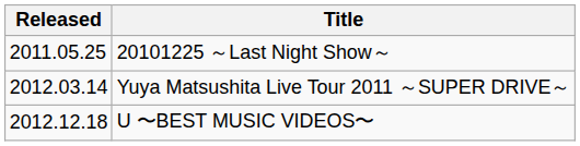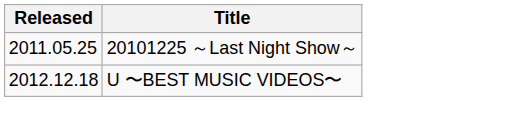 <table class="wikitable">
 <tr>
 <th><strong>Released</strong></th>
 <th><strong>Title</strong></th>
 </tr>
 <tr>
 <td>2011.05.25</td>
 <td>20101225 ～Last Night Show～</td>
 </tr>
 <tr>
-<td>2012.03.14</td>
-<td>Yuya Matsushita Live Tour 2011 ～SUPER DRIVE～</td>
-</tr>
-<tr>
 <td>2012.12.18</td>
 <td>U 〜BEST MUSIC VIDEOS〜</td>
 </tr>
 </table>
